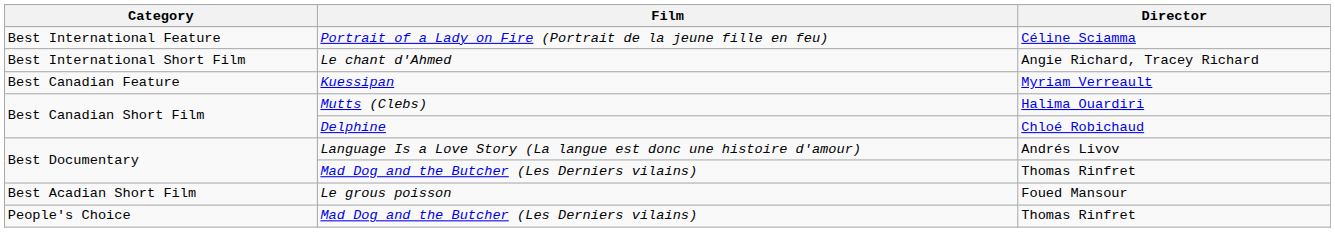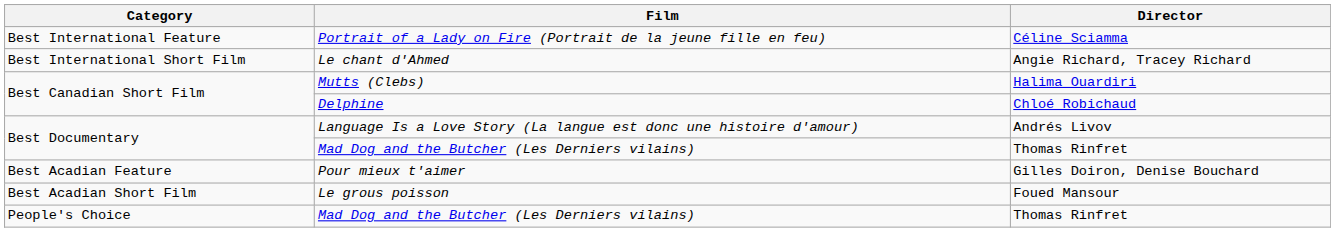 <table class="wikitable sortable"  width=100%>
 <tr>
 <th>Category</th>
 <th>Film</th>
 <th>Director</th>
 </tr>
 <tr>
 <td>Best International Feature</td>
 <td><em><a href='#'>Portrait of a Lady on Fire</a> (Portrait de la jeune fille en feu)</em></td>
 <td><a href='#'>Céline Sciamma</a></td>
 </tr>
 <tr>
 <td>Best International Short Film</td>
 <td><em>Le chant d'Ahmed</em></td>
 <td>Angie Richard, Tracey Richard</td>
-</tr>
-<tr>
-<td>Best Canadian Feature</td>
-<td><em><a href='#'>Kuessipan</a></em></td>
-<td><a href='#'>Myriam Verreault</a></td>
 </tr>
 <tr>
 <td rowspan=2>Best Canadian Short Film</td>
 <td><em><a href='#'>Mutts</a> (Clebs)</em></td>
 <td><a href='#'>Halima Ouardiri</a></td>
 </tr>
 <tr>
 <td><em><a href='#'>Delphine</a></em></td>
 <td><a href='#'>Chloé Robichaud</a></td>
 </tr>
 <tr>
 <td rowspan=2>Best Documentary</td>
 <td><em>Language Is a Love Story (La langue est donc une histoire d'amour)</em></td>
 <td>Andrés Livov</td>
 </tr>
 <tr>
 <td><em><a href='#'>Mad Dog and the Butcher</a> (Les Derniers vilains)</em></td>
 <td>Thomas Rinfret</td>
 </tr>
 <tr>
+<td>Best Acadian Feature</td>
+<td><em>Pour mieux t'aimer</em></td>
+<td>Gilles Doiron, Denise Bouchard</td>
+</tr>
+<tr>
 <td>Best Acadian Short Film</td>
 <td><em>Le grous poisson</em></td>
 <td>Foued Mansour</td>
 </tr>
 <tr>
 <td>People's Choice</td>
 <td><em><a href='#'>Mad Dog and the Butcher</a> (Les Derniers vilains)</em></td>
 <td>Thomas Rinfret</td>
 </tr>
 </table>
